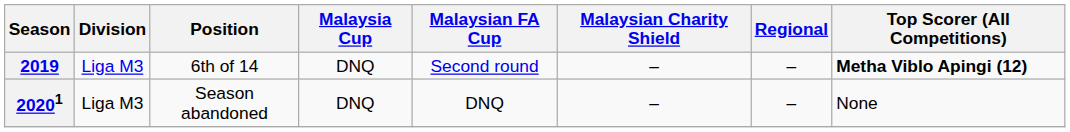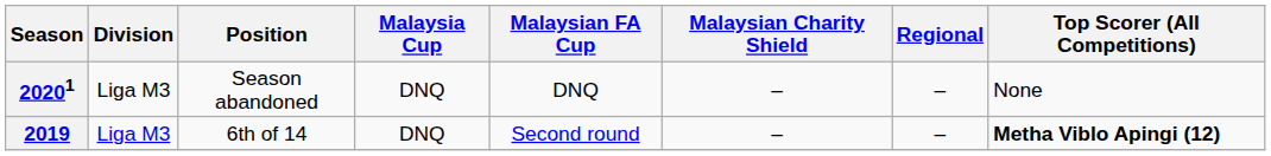 <table class="wikitable" style="font-size:89%;">
 <tr>
 <th>Season</th>
 <th>Division</th>
 <th>Position</th>
 <th><a href='#'>Malaysia Cup</a></th>
 <th><a href='#'>Malaysian FA Cup</a></th>
 <th><a href='#'>Malaysian Charity Shield</a></th>
 <th><a href='#'>Regional</a></th>
 <th>Top Scorer (All Competitions)</th>
 </tr>
 <tr>
+<th style="text-align:center;"><a href='#'>2020</a><sup>1</sup></th>
+<td style="text-align:center;">Liga M3</td>
+<td style="text-align:center;">Season abandoned</td>
+<td style="text-align:center;">DNQ</td>
+<td style="text-align:center;">DNQ</td>
+<td style="text-align:center;">–</td>
+<td style="text-align:center;">–</td>
+<td>None</td>
+</tr>
+<tr>
 <th style="text-align:center;"><a href='#'>2019</a></th>
 <td style="text-align:center;"><a href='#'>Liga M3</a></td>
 <td style="text-align:center;">6th of 14</td>
 <td style="text-align:center;">DNQ</td>
 <td style="text-align:center;"><a href='#'>Second round</a></td>
 <td style="text-align:center;">–</td>
 <td style="text-align:center;">–</td>
 <td><strong> Metha Viblo Apingi (12)</strong></td>
 </tr>
 <tr>
-<th style="text-align:center;"><a href='#'>2020</a><sup>1</sup></th>
-<td style="text-align:center;">Liga M3</td>
-<td style="text-align:center;">Season abandoned</td>
-<td style="text-align:center;">DNQ</td>
-<td style="text-align:center;">DNQ</td>
-<td style="text-align:center;">–</td>
-<td style="text-align:center;">–</td>
-<td>None</td>
-</tr>
-<tr>
 </tr>
 </table>
